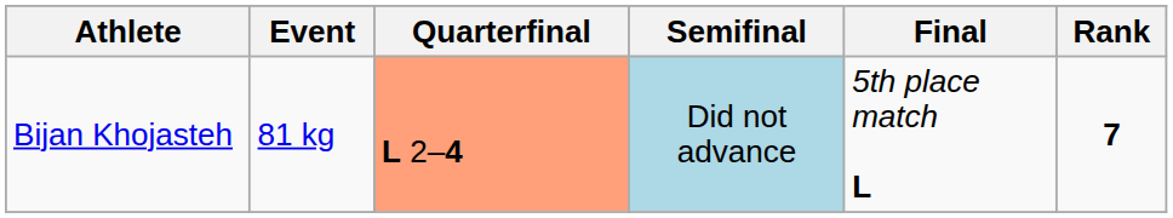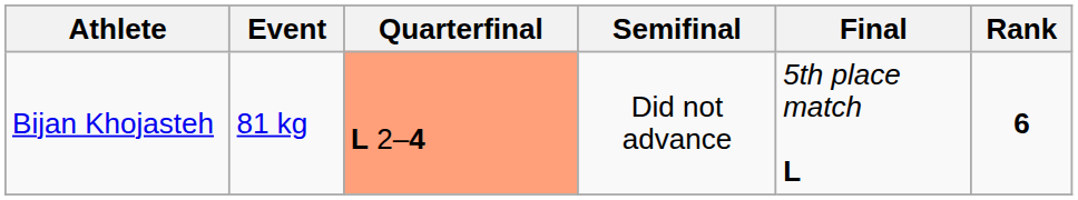 <table class="wikitable" width="85%" style="text-align:left; font-size:90%">
 <tr>
 <th width="15%">Athlete</th>
 <th width="5%">Event</th>
 <th width="13%">Quarterfinal</th>
 <th width="13%">Semifinal</th>
 <th width="13%">Final</th>
 <th width="4%">Rank</th>
 </tr>
 <tr>
 <td><a href='#'>Bijan Khojasteh</a></td>
 <td><a href='#'>81 kg</a></td>
 <td style="background: lightsalmon;"><br><strong>L</strong> 2–<strong>4</strong></td>
-<td align=center style="background: lightblue;">Did not advance</td>
+<td align=center>Did not advance</td>
 <td><em>5th place match</em><br><br><strong>L</strong> </td>
-<td align=center><strong>7</strong></td>
+<td align=center><strong>6</strong></td>
 </tr>
 </table>
